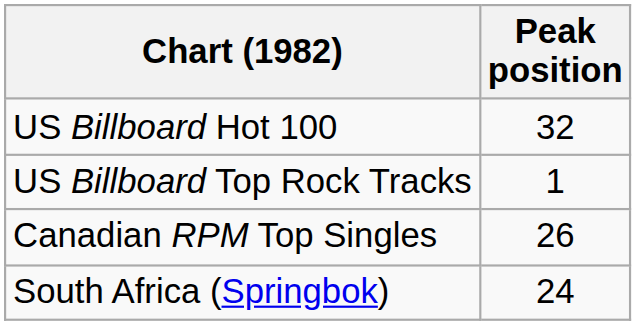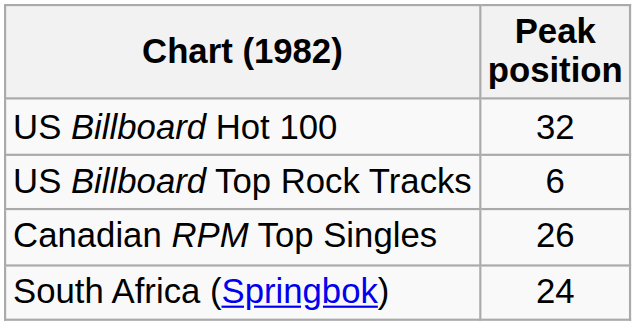 <table class="wikitable sortable">
 <tr>
 <th>Chart (1982)</th>
 <th>Peak<br>position</th>
 </tr>
 <tr>
 <td>US <em>Billboard</em> Hot 100</td>
 <td align="center">32</td>
 </tr>
 <tr>
 <td>US <em>Billboard</em> Top Rock Tracks</td>
-<td align="center">1</td>
+<td align="center">6</td>
 </tr>
 <tr>
 <td>Canadian <em>RPM</em> Top Singles</td>
 <td align="center">26</td>
 </tr>
 <tr>
 <td>South Africa (<a href='#'>Springbok</a>)</td>
 <td align="center">24</td>
 </tr>
 </table>
